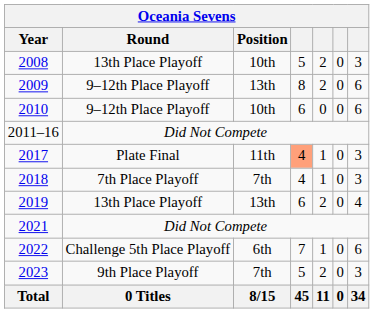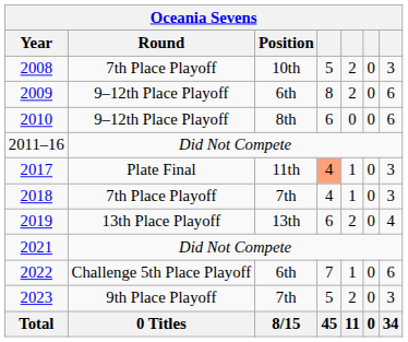 <table class="wikitable" style="text-align: center;">
 <tr>
 <th colspan="7"><a href='#'>Oceania Sevens</a></th>
 </tr>
 <tr>
 <th>Year</th>
 <th>Round</th>
 <th>Position</th>
 <th></th>
 <th></th>
 <th></th>
 <th></th>
 </tr>
 <tr>
 <td> <a href='#'>2008</a></td>
-<td>13th Place Playoff</td>
+<td>7th Place Playoff</td>
 <td>10th</td>
 <td>5</td>
 <td>2</td>
 <td>0</td>
 <td>3</td>
 </tr>
 <tr>
 <td> <a href='#'>2009</a></td>
 <td>9–12th Place Playoff</td>
-<td>13th</td>
+<td>6th</td>
 <td>8</td>
 <td>2</td>
 <td>0</td>
 <td>6</td>
 </tr>
 <tr>
 <td> <a href='#'>2010</a></td>
 <td>9–12th Place Playoff</td>
-<td>10th</td>
+<td>8th</td>
 <td>6</td>
 <td>0</td>
 <td>0</td>
 <td>6</td>
 </tr>
 <tr>
 <td>2011–16</td>
 <td colspan="6"><em>Did Not Compete</em></td>
 </tr>
 <tr>
 <td> <a href='#'>2017</a></td>
 <td>Plate Final</td>
 <td>11th </td>
 <td style="background: lightsalmon;">4</td>
 <td>1</td>
 <td>0</td>
 <td>3</td>
 </tr>
 <tr>
 <td> <a href='#'>2018</a></td>
 <td>7th Place Playoff</td>
 <td>7th</td>
 <td>4</td>
 <td>1</td>
 <td>0</td>
 <td>3</td>
 </tr>
 <tr>
 <td> <a href='#'>2019</a></td>
 <td>13th Place Playoff</td>
 <td>13th</td>
 <td>6</td>
 <td>2</td>
 <td>0</td>
 <td>4</td>
 </tr>
 <tr>
 <td> <a href='#'>2021</a></td>
 <td colspan="6"><em>Did Not Compete</em></td>
 </tr>
 <tr>
 <td> <a href='#'>2022</a></td>
 <td>Challenge 5th Place Playoff</td>
 <td>6th</td>
 <td>7</td>
 <td>1</td>
 <td>0</td>
 <td>6</td>
 </tr>
 <tr>
 <td> <a href='#'>2023</a></td>
 <td>9th Place Playoff</td>
 <td>7th</td>
 <td>5</td>
 <td>2</td>
 <td>0</td>
 <td>3</td>
 </tr>
 <tr>
 <th>Total</th>
 <th>0 Titles</th>
 <th>8/15</th>
 <th>45</th>
 <th>11</th>
 <th>0</th>
 <th>34</th>
 </tr>
 </table>
